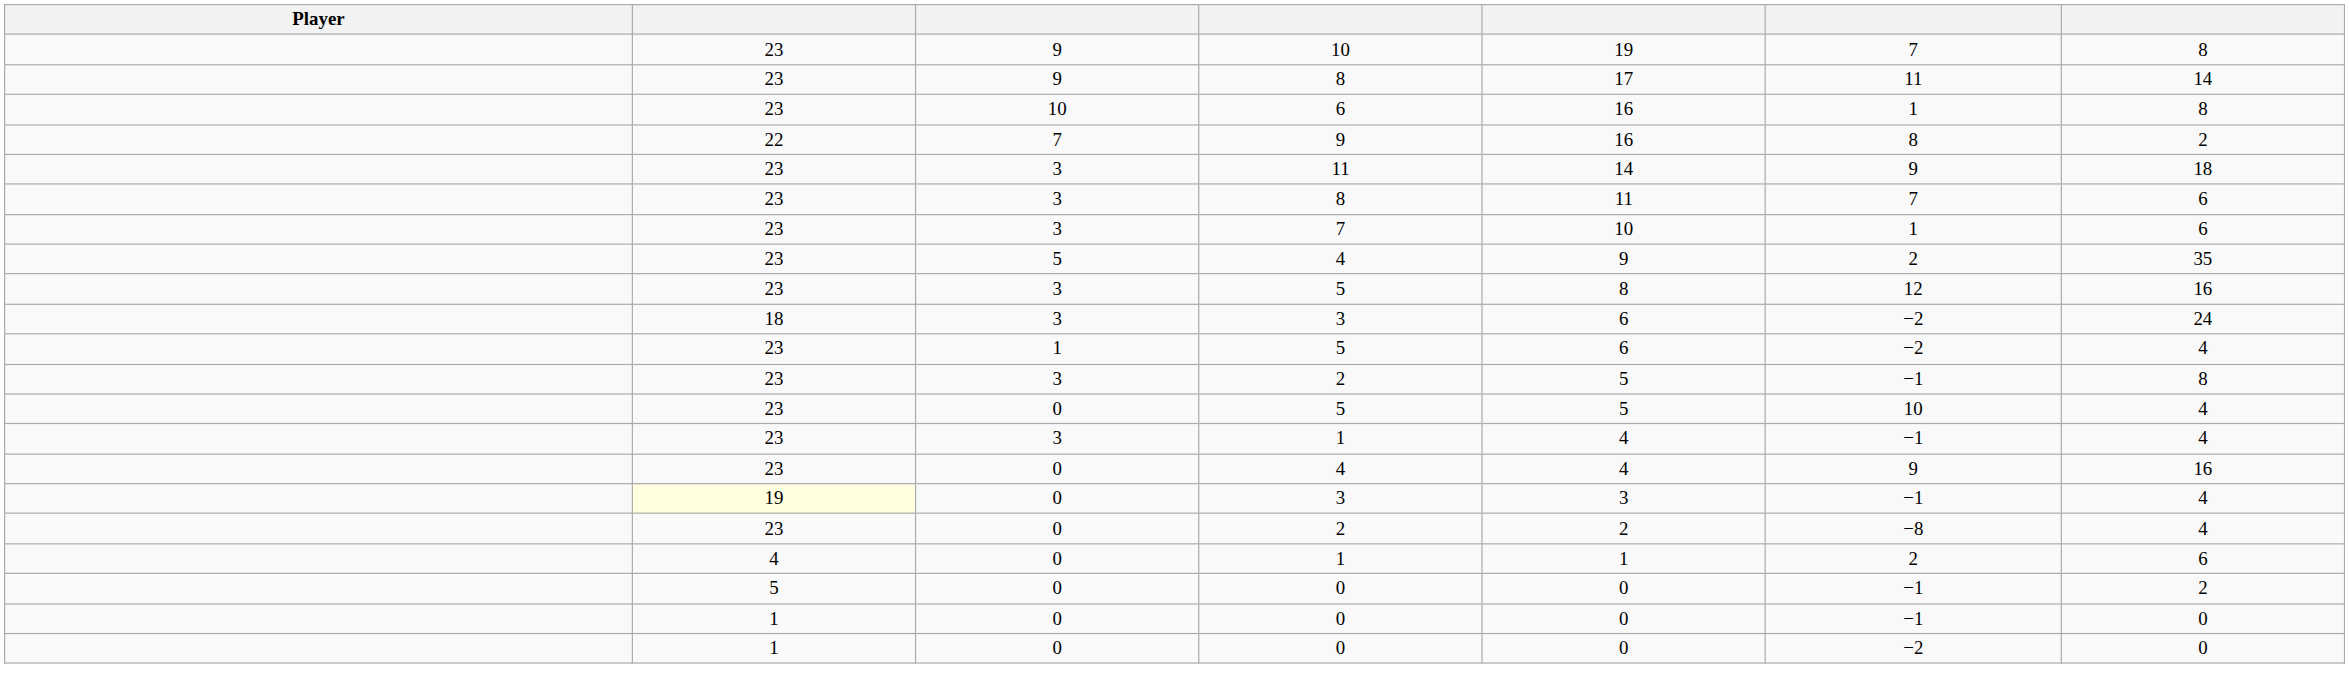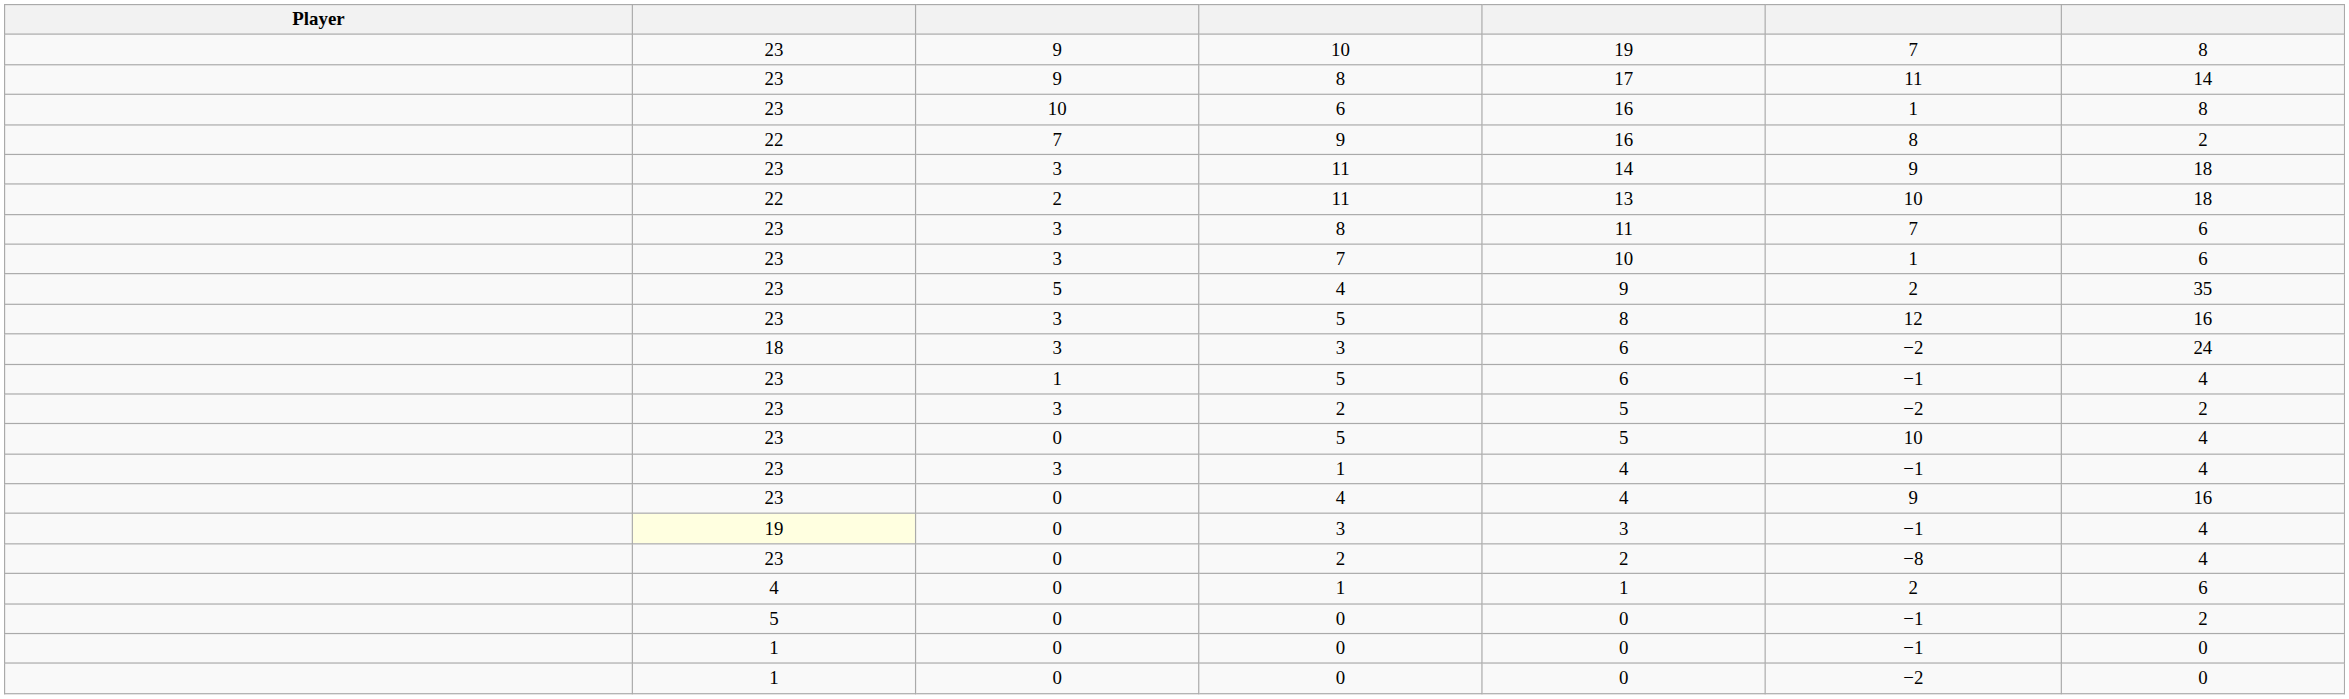 <table class="wikitable sortable" style="width:100%;">
 <tr align=center>
 <th>Player</th>
 <th></th>
 <th></th>
 <th></th>
 <th></th>
 <th data-sort-type="number"></th>
 <th></th>
 </tr>
 <tr align=center>
 <td></td>
 <td>23</td>
 <td>9</td>
 <td>10</td>
 <td>19</td>
 <td>7</td>
 <td>8</td>
 </tr>
 <tr align=center>
 <td></td>
 <td>23</td>
 <td>9</td>
 <td>8</td>
 <td>17</td>
 <td>11</td>
 <td>14</td>
 </tr>
 <tr align=center>
 <td></td>
 <td>23</td>
 <td>10</td>
 <td>6</td>
 <td>16</td>
 <td>1</td>
 <td>8</td>
 </tr>
 <tr align=center>
 <td></td>
 <td>22</td>
 <td>7</td>
 <td>9</td>
 <td>16</td>
 <td>8</td>
 <td>2</td>
 </tr>
 <tr align=center>
 <td></td>
 <td>23</td>
 <td>3</td>
 <td>11</td>
 <td>14</td>
 <td>9</td>
 <td>18</td>
 </tr>
 <tr align=center>
 <td></td>
+<td>22</td>
+<td>2</td>
+<td>11</td>
+<td>13</td>
+<td>10</td>
+<td>18</td>
+</tr>
+<tr align=center>
+<td></td>
 <td>23</td>
 <td>3</td>
 <td>8</td>
 <td>11</td>
 <td>7</td>
 <td>6</td>
 </tr>
 <tr align=center>
 <td></td>
 <td>23</td>
 <td>3</td>
 <td>7</td>
 <td>10</td>
 <td>1</td>
 <td>6</td>
 </tr>
 <tr align=center>
 <td></td>
 <td>23</td>
 <td>5</td>
 <td>4</td>
 <td>9</td>
 <td>2</td>
 <td>35</td>
 </tr>
 <tr align=center>
 <td></td>
 <td>23</td>
 <td>3</td>
 <td>5</td>
 <td>8</td>
 <td>12</td>
 <td>16</td>
 </tr>
 <tr align=center>
 <td></td>
 <td>18</td>
 <td>3</td>
 <td>3</td>
 <td>6</td>
 <td>−2</td>
 <td>24</td>
 </tr>
 <tr align=center>
 <td></td>
 <td>23</td>
 <td>1</td>
 <td>5</td>
 <td>6</td>
-<td>−2</td>
+<td>−1</td>
 <td>4</td>
 </tr>
 <tr align=center>
 <td></td>
 <td>23</td>
 <td>3</td>
 <td>2</td>
 <td>5</td>
-<td>−1</td>
-<td>8</td>
+<td>−2</td>
+<td>2</td>
 </tr>
 <tr align=center>
 <td></td>
 <td>23</td>
 <td>0</td>
 <td>5</td>
 <td>5</td>
 <td>10</td>
 <td>4</td>
 </tr>
 <tr align=center>
 <td></td>
 <td>23</td>
 <td>3</td>
 <td>1</td>
 <td>4</td>
 <td>−1</td>
 <td>4</td>
 </tr>
 <tr align=center>
 <td></td>
 <td>23</td>
 <td>0</td>
 <td>4</td>
 <td>4</td>
 <td>9</td>
 <td>16</td>
 </tr>
 <tr align=center>
 <td></td>
 <td style="background: lightyellow;">19</td>
 <td>0</td>
 <td>3</td>
 <td>3</td>
 <td>−1</td>
 <td>4</td>
 </tr>
 <tr align=center>
 <td></td>
 <td>23</td>
 <td>0</td>
 <td>2</td>
 <td>2</td>
 <td>−8</td>
 <td>4</td>
 </tr>
 <tr align=center>
 <td></td>
 <td>4</td>
 <td>0</td>
 <td>1</td>
 <td>1</td>
 <td>2</td>
 <td>6</td>
 </tr>
 <tr align=center>
 <td></td>
 <td>5</td>
 <td>0</td>
 <td>0</td>
 <td>0</td>
 <td>−1</td>
 <td>2</td>
 </tr>
 <tr align=center>
 <td></td>
 <td>1</td>
 <td>0</td>
 <td>0</td>
 <td>0</td>
 <td>−1</td>
 <td>0</td>
 </tr>
 <tr align=center>
 <td></td>
 <td>1</td>
 <td>0</td>
 <td>0</td>
 <td>0</td>
 <td>−2</td>
 <td>0</td>
 </tr>
 </table>
